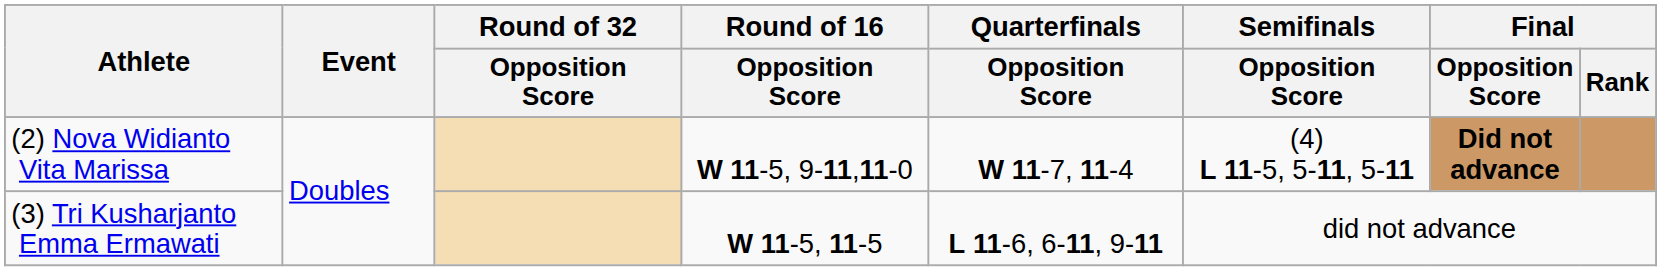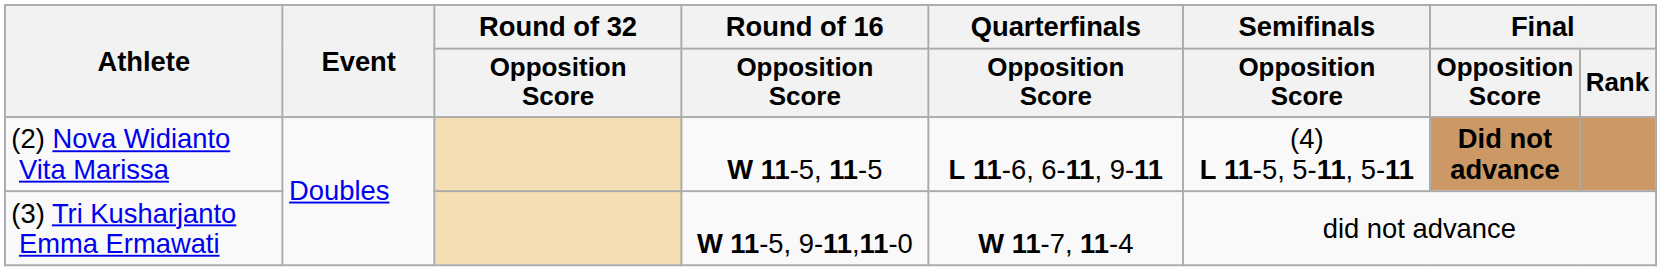 <table class="wikitable" style="font-size:90%; text-align:center">
 <tr>
 <th width="160" rowspan="2">Athlete</th>
 <th width="80" rowspan="2">Event</th>
 <th width="140">Round of 32</th>
 <th width="140">Round of 16</th>
 <th width="140">Quarterfinals</th>
 <th width="140">Semifinals</th>
 <th width="110" colspan="2">Final</th>
 </tr>
 <tr style="font-size:95%">
 <th>Opposition<br>Score</th>
 <th>Opposition<br>Score</th>
 <th>Opposition<br>Score</th>
 <th>Opposition<br>Score</th>
 <th>Opposition<br>Score</th>
 <th>Rank</th>
 </tr>
 <tr>
 <td align=left>(2) <a href='#'>Nova Widianto</a> <br>  <a href='#'>Vita Marissa</a></td>
 <td align=left rowspan=2><a href='#'>Doubles</a></td>
 <td bgcolor=wheat></td>
-<td align="center"> <br> <strong>W</strong> <strong>11</strong>-5, 9-<strong>11</strong>,<strong>11</strong>-0</td>
-<td align="center"> <br> <strong>W</strong> <strong>11</strong>-7, <strong>11</strong>-4</td>
+<td align="center"> <br> <strong>W</strong> <strong>11</strong>-5, <strong>11</strong>-5</td>
+<td align="center"> <br> <strong>L</strong> <strong>11</strong>-6, 6-<strong>11</strong>, 9-<strong>11</strong></td>
 <td align="center">(4)  <br> <strong>L</strong> <strong>11</strong>-5, 5-<strong>11</strong>, 5-<strong>11</strong></td>
 <td align="center" bgcolor=cc9966><strong>Did not advance</strong></td>
 <td bgcolor=cc9966></td>
 </tr>
 <tr>
 <td align=left>(3) <a href='#'>Tri Kusharjanto</a> <br>  <a href='#'>Emma Ermawati</a></td>
 <td bgcolor=wheat></td>
-<td align="center"> <br> <strong>W</strong> <strong>11</strong>-5, <strong>11</strong>-5</td>
-<td align="center"> <br> <strong>L</strong> <strong>11</strong>-6, 6-<strong>11</strong>, 9-<strong>11</strong></td>
+<td align="center"> <br> <strong>W</strong> <strong>11</strong>-5, 9-<strong>11</strong>,<strong>11</strong>-0</td>
+<td align="center"> <br> <strong>W</strong> <strong>11</strong>-7, <strong>11</strong>-4</td>
 <td align="center" colspan=3>did not advance</td>
 </tr>
 </table>
